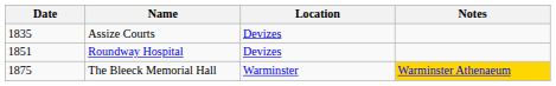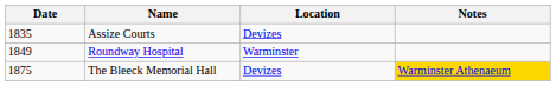 <table class="wikitable">
 <tr>
 <th width="100">Date</th>
 <th width="200">Name</th>
 <th width="200">Location</th>
 <th width="200">Notes</th>
 </tr>
 <tr>
 <td>1835</td>
 <td>Assize Courts</td>
 <td><a href='#'>Devizes</a></td>
 <td></td>
 </tr>
 <tr>
-<td>1851</td>
+<td>1849</td>
 <td><a href='#'>Roundway Hospital</a></td>
-<td><a href='#'>Devizes</a></td>
+<td><a href='#'>Warminster</a></td>
 <td></td>
 </tr>
 <tr>
 <td>1875</td>
 <td>The Bleeck Memorial Hall</td>
-<td><a href='#'>Warminster</a></td>
+<td><a href='#'>Devizes</a></td>
 <td style="background: gold;"><a href='#'>Warminster Athenaeum</a></td>
 </tr>
 </table>
